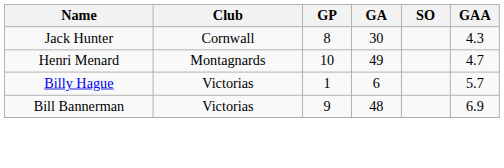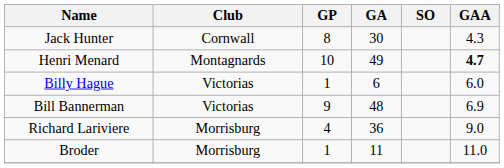 <table class="wikitable" style="text-align:center;">
 <tr>
 <th style="width:10em">Name</th>
 <th style="width:10em">Club</th>
 <th style="width:3em">GP</th>
 <th style="width:3em">GA</th>
 <th style="width:3em">SO</th>
 <th style="width:3em">GAA</th>
 </tr>
 <tr>
 <td>Jack Hunter</td>
 <td>Cornwall</td>
 <td>8</td>
 <td>30</td>
 <td></td>
 <td>4.3</td>
 </tr>
 <tr>
 <td>Henri Menard</td>
 <td>Montagnards</td>
 <td>10</td>
 <td>49</td>
 <td></td>
-<td>4.7</td>
+<td><strong>4.7</strong></td>
 </tr>
 <tr>
 <td><a href='#'>Billy Hague</a></td>
 <td>Victorias</td>
 <td>1</td>
 <td>6</td>
 <td></td>
-<td>5.7</td>
+<td>6.0</td>
 </tr>
 <tr>
 <td>Bill Bannerman</td>
 <td>Victorias</td>
 <td>9</td>
 <td>48</td>
 <td></td>
 <td>6.9</td>
 </tr>
 <tr>
+<td>Richard Lariviere</td>
+<td>Morrisburg</td>
+<td>4</td>
+<td>36</td>
+<td></td>
+<td>9.0</td>
+</tr>
+<tr>
+<td>Broder</td>
+<td>Morrisburg</td>
+<td>1</td>
+<td>11</td>
+<td></td>
+<td>11.0</td>
+</tr>
+<tr>
 </tr>
 </table>
